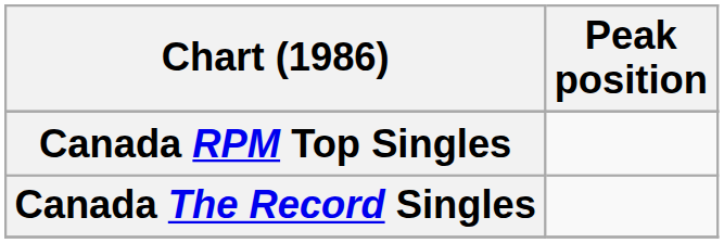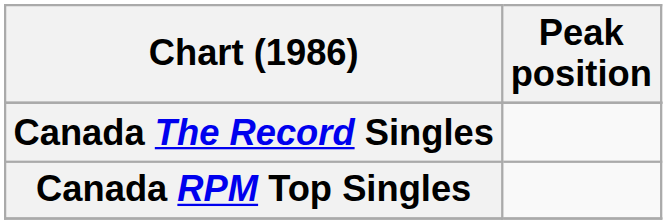 <table class="wikitable plainrowheaders">
 <tr>
 <th>Chart (1986)</th>
 <th>Peak<br>position</th>
 </tr>
 <tr>
 </tr>
 <tr>
-<th scope="row">Canada <em><a href='#'>RPM</a></em> Top Singles</th>
+<th scope="row">Canada <em><a href='#'>The Record</a></em> Singles</th>
 <td></td>
 </tr>
 <tr>
-<th scope="row">Canada <em><a href='#'>The Record</a></em> Singles</th>
+<th scope="row">Canada <em><a href='#'>RPM</a></em> Top Singles</th>
 <td></td>
 </tr>
 <tr>
 </tr>
 </table>
